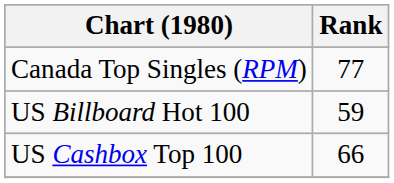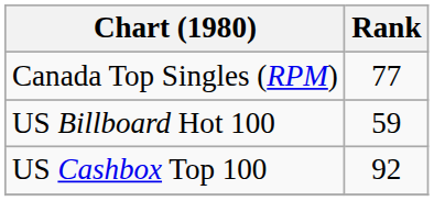 <table class="wikitable">
 <tr>
 <th align="left">Chart (1980)</th>
 <th style="text-align:center;">Rank</th>
 </tr>
 <tr>
 <td>Canada Top Singles (<em><a href='#'>RPM</a></em>)</td>
 <td style="text-align:center;">77</td>
 </tr>
 <tr>
 <td>US <em>Billboard</em> Hot 100</td>
 <td style="text-align:center;">59</td>
 </tr>
 <tr>
 <td>US <em><a href='#'>Cashbox</a></em> Top 100</td>
-<td style="text-align:center;">66</td>
+<td style="text-align:center;">92</td>
 </tr>
 <tr>
 </tr>
 </table>
